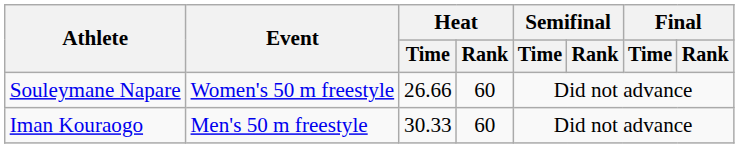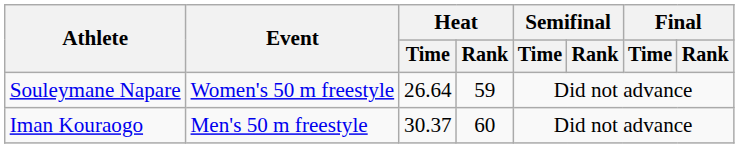 <table class=wikitable style="font-size:90%">
 <tr>
 <th rowspan="2">Athlete</th>
 <th rowspan="2">Event</th>
 <th colspan="2">Heat</th>
 <th colspan="2">Semifinal</th>
 <th colspan="2">Final</th>
 </tr>
 <tr style="font-size:95%">
 <th>Time</th>
 <th>Rank</th>
 <th>Time</th>
 <th>Rank</th>
 <th>Time</th>
 <th>Rank</th>
 </tr>
 <tr align=center>
 <td align=left><a href='#'>Souleymane Napare</a></td>
 <td align=left><a href='#'>Women's 50 m freestyle</a></td>
-<td>26.66</td>
-<td>60</td>
+<td>26.64</td>
+<td>59</td>
 <td colspan=4>Did not advance</td>
 </tr>
 <tr align=center>
 <td align=left><a href='#'>Iman Kouraogo</a></td>
 <td align=left><a href='#'>Men's 50 m freestyle</a></td>
-<td>30.33</td>
+<td>30.37</td>
 <td>60</td>
 <td colspan=4>Did not advance</td>
 </tr>
 </table>
